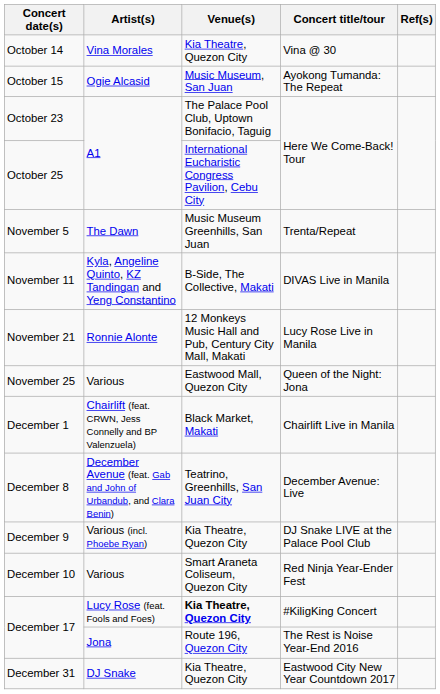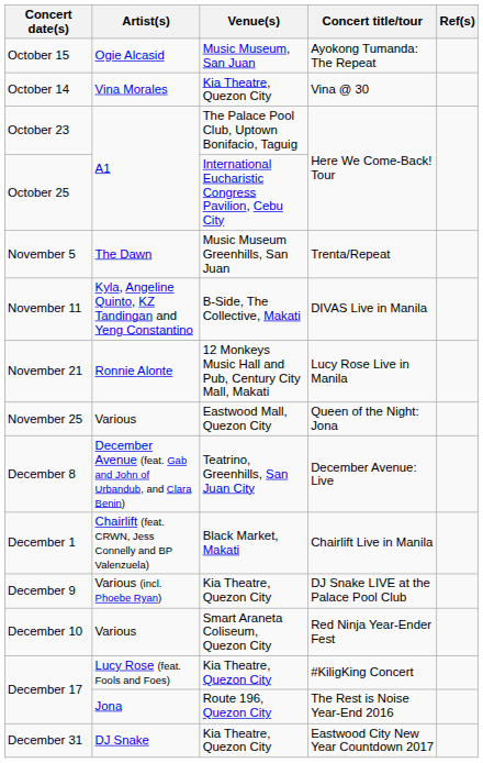 <table class="wikitable sortable" style="font-size: 100%; width=100%;">
 <tr style="text-align:center;">
 <th style="width: 20%;" scope="col">Concert date(s)</th>
 <th style="width: 25%;" scope="col">Artist(s)</th>
 <th style="width: 25%;" scope="col">Venue(s)</th>
 <th style="width: 40%;" scope="col">Concert title/tour</th>
 <th style="width: 10%;" scope="col">Ref(s)</th>
 </tr>
 <tr>
+<td>October 15</td>
+<td><a href='#'>Ogie Alcasid</a></td>
+<td><a href='#'>Music Museum</a>, <a href='#'>San Juan</a></td>
+<td>Ayokong Tumanda: The Repeat</td>
+<td></td>
+</tr>
+<tr>
 <td>October 14</td>
 <td><a href='#'>Vina Morales</a></td>
 <td><a href='#'>Kia Theatre</a>, Quezon City</td>
 <td>Vina @ 30</td>
-<td></td>
-</tr>
-<tr>
-<td>October 15</td>
-<td><a href='#'>Ogie Alcasid</a></td>
-<td><a href='#'>Music Museum</a>, <a href='#'>San Juan</a></td>
-<td>Ayokong Tumanda: The Repeat</td>
 <td></td>
 </tr>
 <tr>
 <td>October 23</td>
 <td rowspan=2><a href='#'>A1</a></td>
 <td>The Palace Pool Club, Uptown Bonifacio, Taguig</td>
 <td rowspan=2>Here We Come-Back! Tour</td>
 <td rowspan=2></td>
 </tr>
 <tr>
 <td>October 25</td>
 <td><a href='#'>International Eucharistic Congress Pavilion</a>, <a href='#'>Cebu City</a></td>
 </tr>
 <tr>
 <td>November 5</td>
 <td><a href='#'>The Dawn</a></td>
 <td>Music Museum Greenhills, San Juan</td>
 <td>Trenta/Repeat</td>
 <td></td>
 </tr>
 <tr>
 <td>November 11</td>
 <td><a href='#'>Kyla</a>, <a href='#'>Angeline Quinto</a>, <a href='#'>KZ Tandingan</a> and <a href='#'>Yeng Constantino</a> <br></td>
 <td>B-Side, The Collective, <a href='#'>Makati</a></td>
 <td>DIVAS Live in Manila</td>
 <td></td>
 </tr>
 <tr>
 <td>November 21</td>
 <td><a href='#'>Ronnie Alonte</a></td>
 <td>12 Monkeys Music Hall and Pub, Century City Mall, Makati</td>
 <td>Lucy Rose Live in Manila</td>
 <td></td>
 </tr>
 <tr>
 <td>November 25</td>
 <td>Various</td>
 <td>Eastwood Mall, Quezon City</td>
 <td>Queen of the Night: Jona</td>
 <td></td>
 </tr>
 <tr>
+<td>December 8</td>
+<td><a href='#'>December Avenue</a> <small>(feat. <a href='#'>Gab and John of Urbandub</a>, and <a href='#'>Clara Benin</a>)</small></td>
+<td>Teatrino, Greenhills, <a href='#'>San Juan City</a></td>
+<td>December Avenue: Live</td>
+<td></td>
+</tr>
+<tr>
 <td>December 1</td>
 <td><a href='#'>Chairlift</a> <small>(feat. CRWN, Jess Connelly and BP Valenzuela)</small></td>
 <td>Black Market, <a href='#'>Makati</a></td>
 <td>Chairlift Live in Manila</td>
-<td></td>
-</tr>
-<tr>
-<td>December 8</td>
-<td><a href='#'>December Avenue</a> <small>(feat. <a href='#'>Gab and John of Urbandub</a>, and <a href='#'>Clara Benin</a>)</small></td>
-<td>Teatrino, Greenhills, <a href='#'>San Juan City</a></td>
-<td>December Avenue: Live</td>
 <td></td>
 </tr>
 <tr>
 <td>December 9</td>
 <td>Various <small>(incl. <a href='#'>Phoebe Ryan</a>)</small></td>
 <td>Kia Theatre, Quezon City</td>
 <td>DJ Snake LIVE at the Palace Pool Club</td>
 <td></td>
 </tr>
 <tr>
 <td>December 10</td>
 <td>Various</td>
 <td>Smart Araneta Coliseum, Quezon City</td>
 <td>Red Ninja Year-Ender Fest</td>
 <td></td>
 </tr>
 <tr>
 <td rowspan=2>December 17</td>
 <td><a href='#'>Lucy Rose</a> <small>(feat. Fools and Foes)</small></td>
-<td><strong>Kia Theatre, <a href='#'>Quezon City</a></strong></td>
+<td>Kia Theatre, <a href='#'>Quezon City</a></td>
 <td>#KiligKing Concert</td>
 <td></td>
 </tr>
 <tr>
 <td><a href='#'>Jona</a></td>
 <td>Route 196, <a href='#'>Quezon City</a></td>
 <td>The Rest is Noise Year-End 2016</td>
 <td></td>
 </tr>
 <tr>
 <td>December 31</td>
 <td><a href='#'>DJ Snake</a></td>
 <td>Kia Theatre, Quezon City</td>
 <td>Eastwood City New Year Countdown 2017</td>
 <td></td>
 </tr>
 </table>
